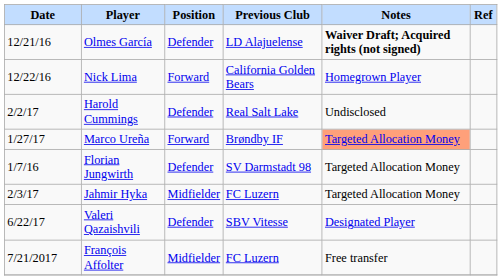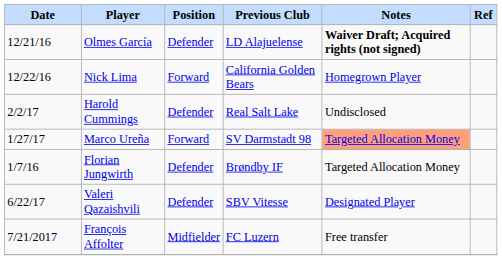 <table class="wikitable" style="text-align:left; font-size:95%;">
 <tr>
 <th style="background:#c2ddff; width:120px;">Date</th>
 <th style="background:#c2ddff; width:130px;">Player</th>
 <th style="background:#c2ddff; width:50px;">Position</th>
 <th style="background:#c2ddff; width:170px;">Previous Club</th>
 <th style="background:#c2ddff; width:300px;">Notes</th>
 <th style="background:#c2ddff; width:30px;">Ref</th>
 </tr>
 <tr>
 <td>12/21/16</td>
 <td> <a href='#'>Olmes García</a></td>
 <td><a href='#'>Defender</a></td>
 <td> <a href='#'>LD Alajuelense</a></td>
 <td><strong>Waiver Draft; Acquired rights (not signed)</strong></td>
 <td></td>
 </tr>
 <tr>
 <td>12/22/16</td>
 <td> <a href='#'>Nick Lima</a></td>
 <td><a href='#'>Forward</a></td>
 <td> <a href='#'>California Golden Bears</a></td>
 <td><a href='#'>Homegrown Player</a></td>
 <td></td>
 </tr>
 <tr>
 <td>2/2/17</td>
 <td> <a href='#'>Harold Cummings</a></td>
 <td><a href='#'>Defender</a></td>
 <td> <a href='#'>Real Salt Lake</a></td>
 <td>Undisclosed</td>
 <td></td>
 </tr>
 <tr>
 <td>1/27/17</td>
 <td> <a href='#'>Marco Ureña</a></td>
 <td><a href='#'>Forward</a></td>
-<td> <a href='#'>Brøndby IF</a></td>
+<td> <a href='#'>SV Darmstadt 98</a></td>
 <td style="background: lightsalmon;"><a href='#'>Targeted Allocation Money</a></td>
 <td></td>
 </tr>
 <tr>
 <td>1/7/16</td>
 <td> <a href='#'>Florian Jungwirth</a></td>
 <td><a href='#'>Defender</a></td>
-<td> <a href='#'>SV Darmstadt 98</a></td>
-<td>Targeted Allocation Money</td>
-<td></td>
-</tr>
-<tr>
-<td>2/3/17</td>
-<td> <a href='#'>Jahmir Hyka</a></td>
-<td><a href='#'>Midfielder</a></td>
-<td> <a href='#'>FC Luzern</a></td>
+<td> <a href='#'>Brøndby IF</a></td>
 <td>Targeted Allocation Money</td>
 <td></td>
 </tr>
 <tr>
 <td>6/22/17</td>
 <td> <a href='#'>Valeri Qazaishvili</a></td>
 <td><a href='#'>Defender</a></td>
 <td> <a href='#'>SBV Vitesse</a></td>
 <td><a href='#'>Designated Player</a></td>
 <td></td>
 </tr>
 <tr>
 <td>7/21/2017</td>
 <td> <a href='#'>François Affolter</a></td>
 <td><a href='#'>Midfielder</a></td>
 <td> <a href='#'>FC Luzern</a></td>
 <td>Free transfer</td>
 <td></td>
 </tr>
 <tr>
 </tr>
 </table>
